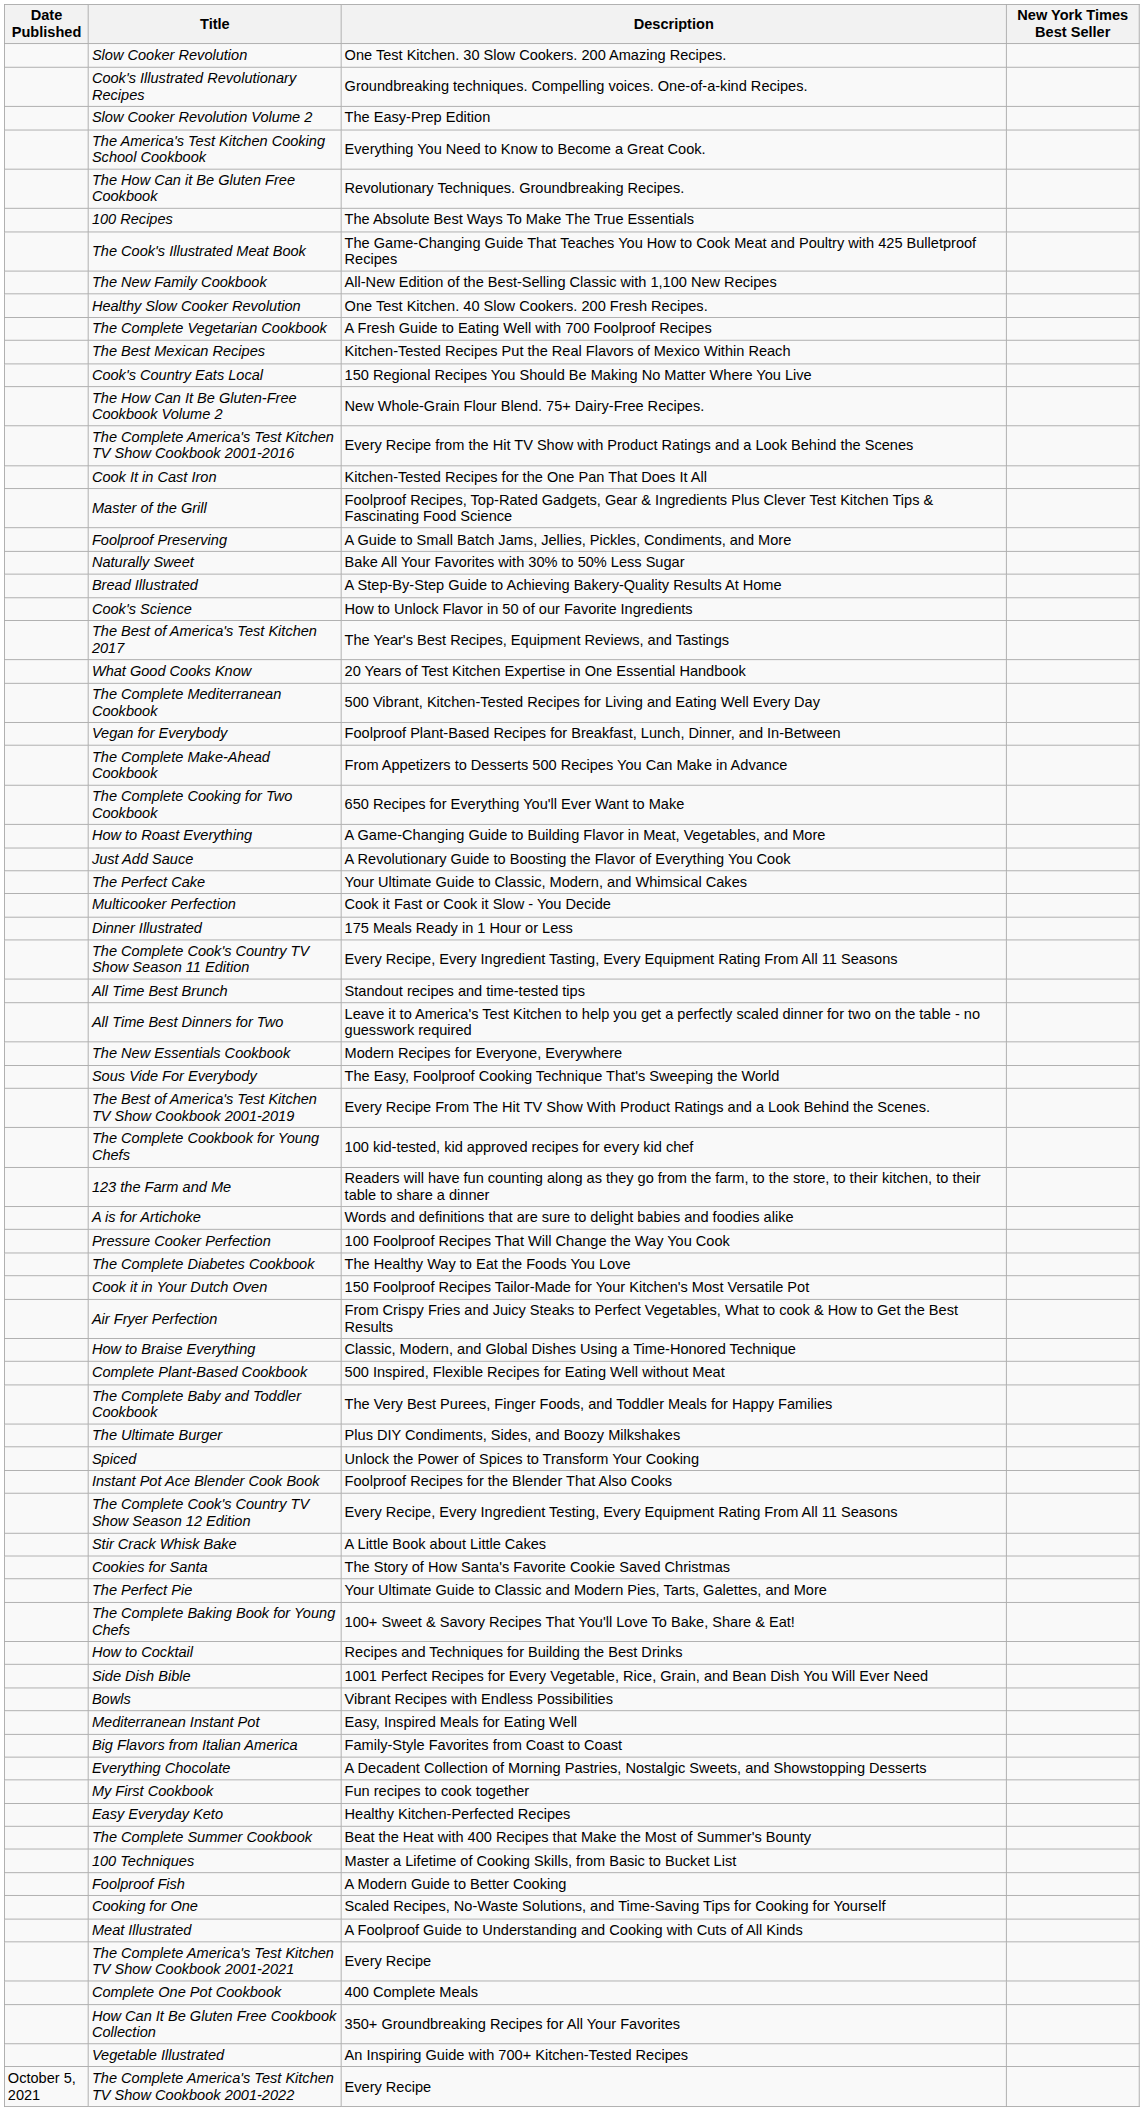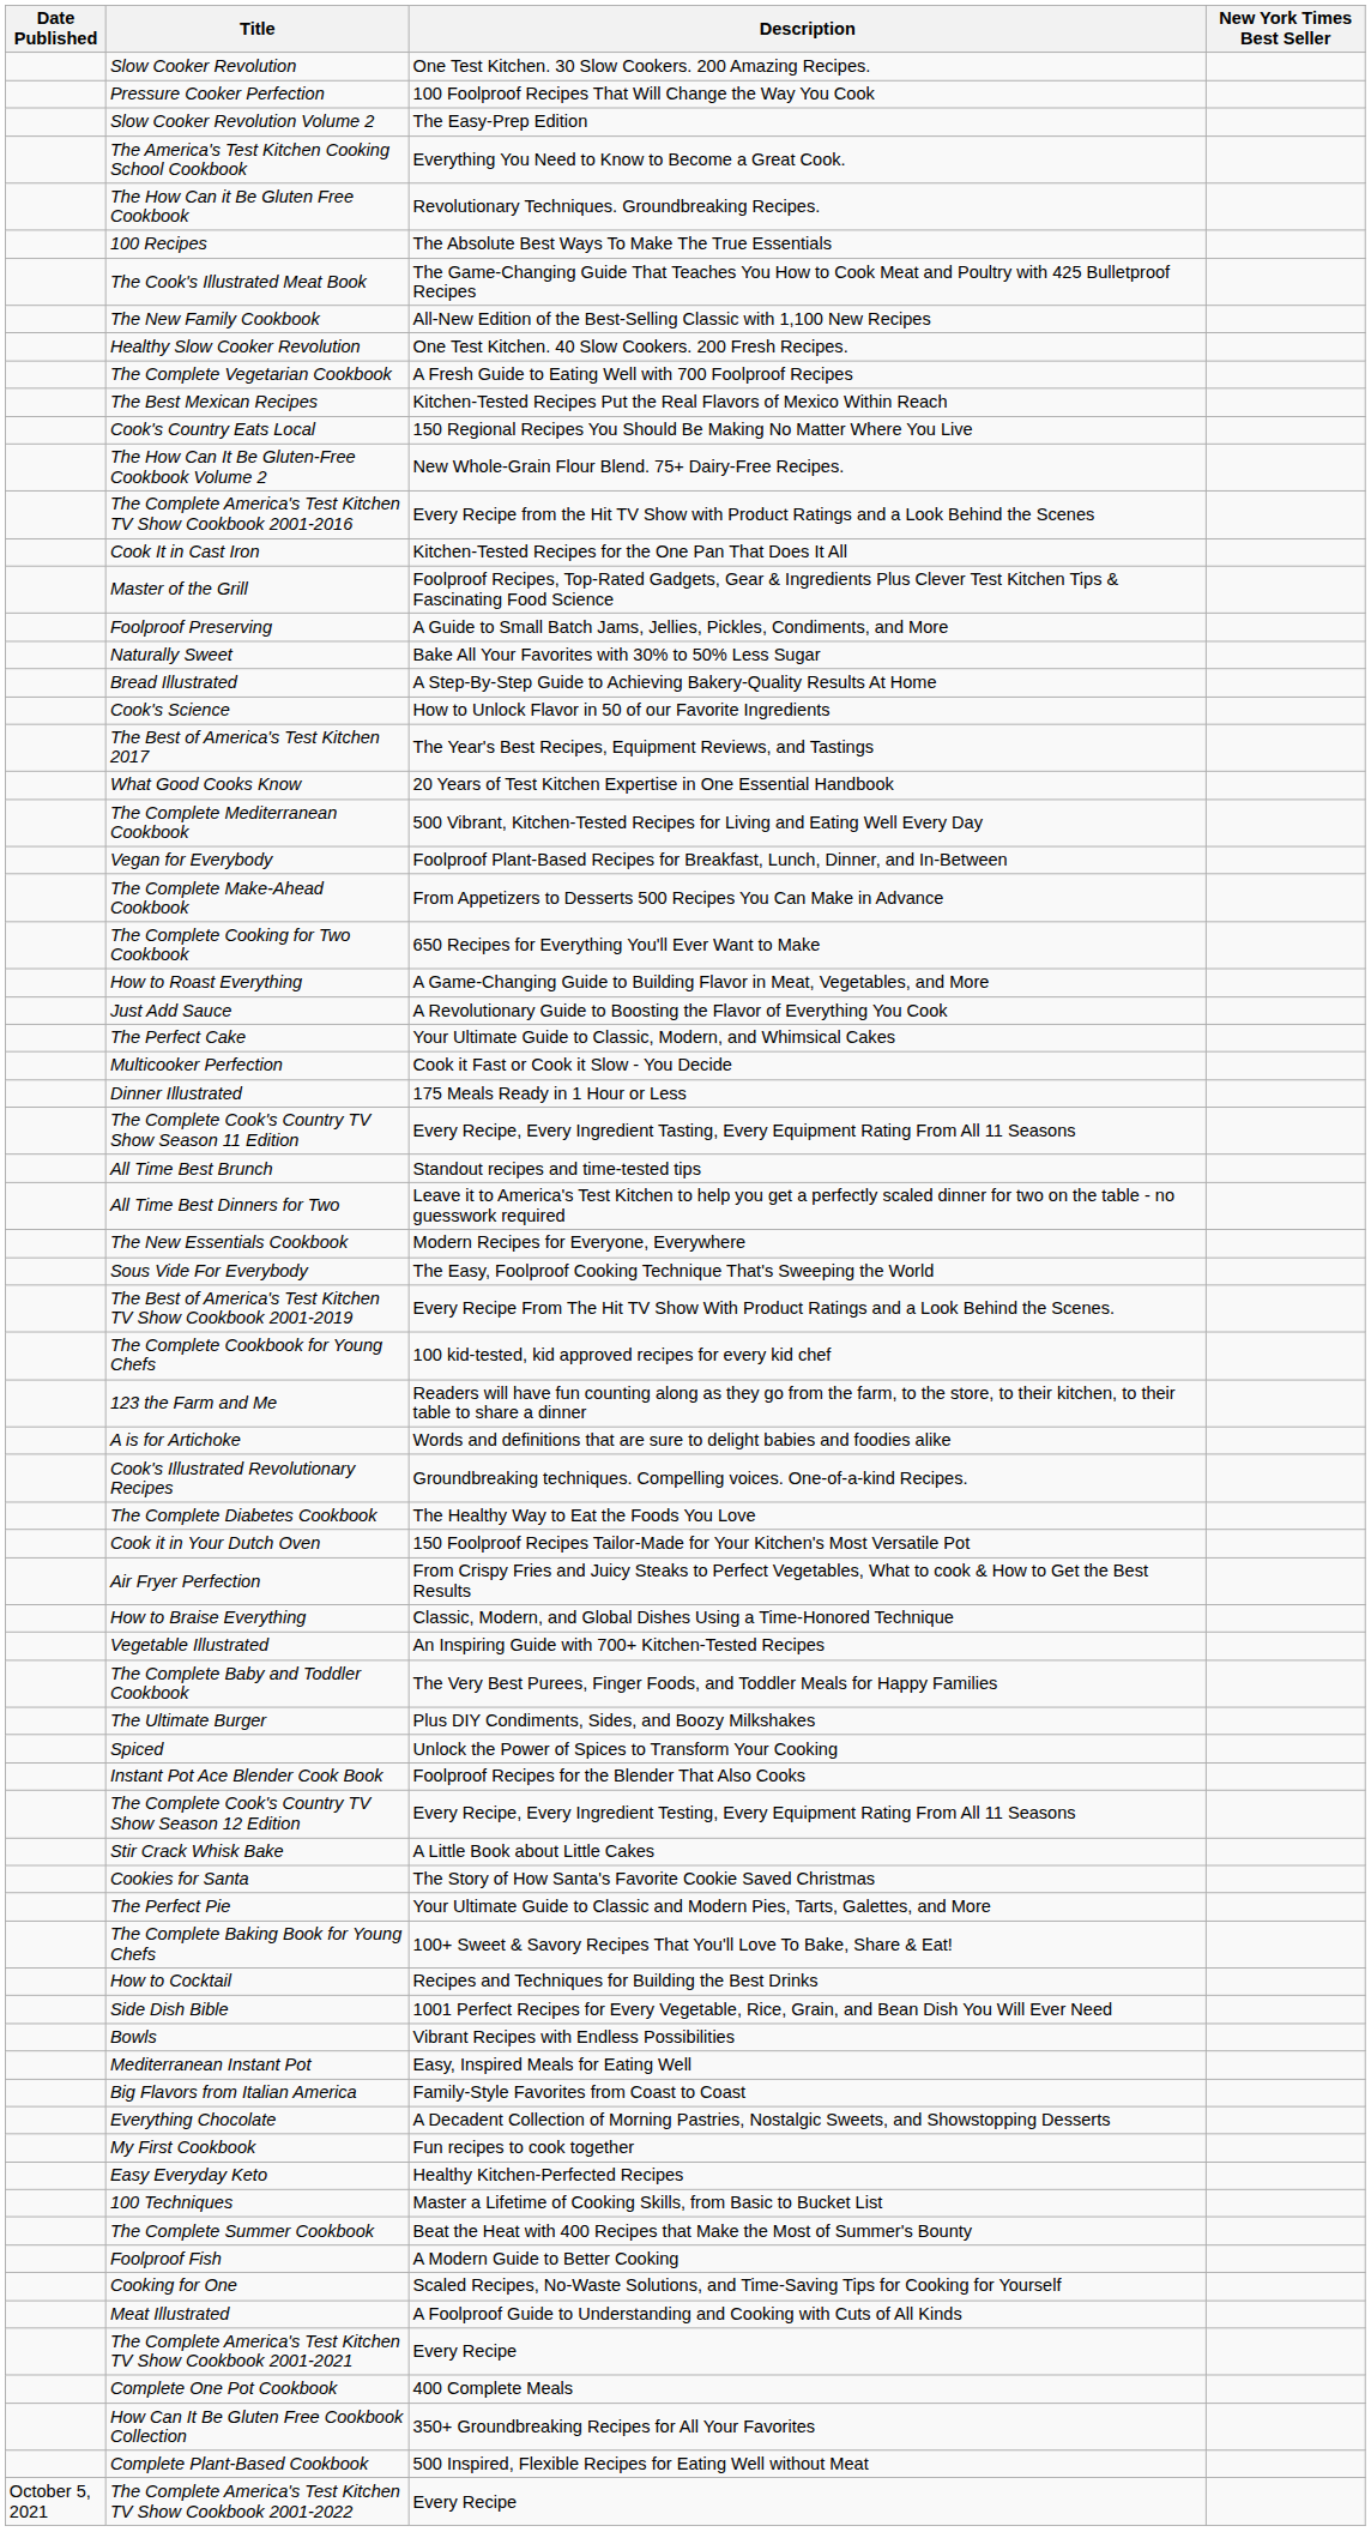 <table class=wikitable>
 <tr>
 <th width=4%>Date Published</th>
 <th width=19%>Title</th>
 <th width=50%>Description</th>
 <th width=10%>New York Times Best Seller</th>
 </tr>
 <tr>
 <td></td>
 <td><em>Slow Cooker Revolution</em></td>
 <td>One Test Kitchen. 30 Slow Cookers. 200 Amazing Recipes.</td>
 <td></td>
 </tr>
 <tr>
 <td></td>
-<td><em>Cook's Illustrated Revolutionary Recipes</em></td>
-<td>Groundbreaking techniques. Compelling voices. One-of-a-kind Recipes.</td>
+<td><em>Pressure Cooker Perfection</em></td>
+<td>100 Foolproof Recipes That Will Change the Way You Cook</td>
 <td></td>
 </tr>
 <tr>
 <td></td>
 <td><em>Slow Cooker Revolution Volume 2</em></td>
 <td>The Easy-Prep Edition</td>
 <td></td>
 </tr>
 <tr>
 <td></td>
 <td><em>The America's Test Kitchen Cooking School Cookbook</em></td>
 <td>Everything You Need to Know to Become a Great Cook.</td>
 <td></td>
 </tr>
 <tr>
 <td></td>
 <td><em>The How Can it Be Gluten Free Cookbook</em></td>
 <td>Revolutionary Techniques. Groundbreaking Recipes.</td>
 <td></td>
 </tr>
 <tr>
 <td></td>
 <td><em>100 Recipes</em></td>
 <td>The Absolute Best Ways To Make The True Essentials</td>
 <td></td>
 </tr>
 <tr>
 <td></td>
 <td><em>The Cook's Illustrated Meat Book</em></td>
 <td>The Game-Changing Guide That Teaches You How to Cook Meat and Poultry with 425 Bulletproof Recipes</td>
 <td></td>
 </tr>
 <tr>
 <td></td>
 <td><em>The New Family Cookbook</em></td>
 <td>All-New Edition of the Best-Selling Classic with 1,100 New Recipes</td>
 <td></td>
 </tr>
 <tr>
 <td></td>
 <td><em>Healthy Slow Cooker Revolution</em></td>
 <td>One Test Kitchen. 40 Slow Cookers. 200 Fresh Recipes.</td>
 <td></td>
 </tr>
 <tr>
 <td></td>
 <td><em>The Complete Vegetarian Cookbook</em></td>
 <td>A Fresh Guide to Eating Well with 700 Foolproof Recipes</td>
 <td></td>
 </tr>
 <tr>
 <td></td>
 <td><em>The Best Mexican Recipes</em></td>
 <td>Kitchen-Tested Recipes Put the Real Flavors of Mexico Within Reach</td>
 <td></td>
 </tr>
 <tr>
 <td></td>
 <td><em>Cook's Country Eats Local</em></td>
 <td>150 Regional Recipes You Should Be Making No Matter Where You Live</td>
 <td></td>
 </tr>
 <tr>
 <td></td>
 <td><em>The How Can It Be Gluten-Free Cookbook Volume 2</em></td>
 <td>New Whole-Grain Flour Blend. 75+ Dairy-Free Recipes.</td>
 <td></td>
 </tr>
 <tr>
 <td></td>
 <td><em>The Complete America's Test Kitchen TV Show Cookbook 2001-2016</em></td>
 <td>Every Recipe from the Hit TV Show with Product Ratings and a Look Behind the Scenes</td>
 <td></td>
 </tr>
 <tr>
 <td></td>
 <td><em>Cook It in Cast Iron</em></td>
 <td>Kitchen-Tested Recipes for the One Pan That Does It All</td>
 <td></td>
 </tr>
 <tr>
 <td></td>
 <td><em>Master of the Grill</em></td>
 <td>Foolproof Recipes, Top-Rated Gadgets, Gear & Ingredients Plus Clever Test Kitchen Tips & Fascinating Food Science</td>
 <td></td>
 </tr>
 <tr>
 <td></td>
 <td><em>Foolproof Preserving</em></td>
 <td>A Guide to Small Batch Jams, Jellies, Pickles, Condiments, and More</td>
 <td></td>
 </tr>
 <tr>
 <td></td>
 <td><em>Naturally Sweet</em></td>
 <td>Bake All Your Favorites with 30% to 50% Less Sugar</td>
 <td></td>
 </tr>
 <tr>
 <td></td>
 <td><em>Bread Illustrated</em></td>
 <td>A Step-By-Step Guide to Achieving Bakery-Quality Results At Home</td>
 <td></td>
 </tr>
 <tr>
 <td></td>
 <td><em>Cook's Science</em></td>
 <td>How to Unlock Flavor in 50 of our Favorite Ingredients</td>
 <td></td>
 </tr>
 <tr>
 <td></td>
 <td><em>The Best of America's Test Kitchen 2017</em></td>
 <td>The Year's Best Recipes, Equipment Reviews, and Tastings</td>
 <td></td>
 </tr>
 <tr>
 <td></td>
 <td><em>What Good Cooks Know</em></td>
 <td>20 Years of Test Kitchen Expertise in One Essential Handbook</td>
 <td></td>
 </tr>
 <tr>
 <td></td>
 <td><em>The Complete Mediterranean Cookbook</em></td>
 <td>500 Vibrant, Kitchen-Tested Recipes for Living and Eating Well Every Day</td>
 <td></td>
 </tr>
 <tr>
 <td></td>
 <td><em>Vegan for Everybody</em></td>
 <td>Foolproof Plant-Based Recipes for Breakfast, Lunch, Dinner, and In-Between</td>
 <td></td>
 </tr>
 <tr>
 <td></td>
 <td><em>The Complete Make-Ahead Cookbook</em></td>
 <td>From Appetizers to Desserts 500 Recipes You Can Make in Advance</td>
 <td></td>
 </tr>
 <tr>
 <td></td>
 <td><em>The Complete Cooking for Two Cookbook</em></td>
 <td>650 Recipes for Everything You'll Ever Want to Make</td>
 <td></td>
 </tr>
 <tr>
 <td></td>
 <td><em>How to Roast Everything</em></td>
 <td>A Game-Changing Guide to Building Flavor in Meat, Vegetables, and More</td>
 <td></td>
 </tr>
 <tr>
 <td></td>
 <td><em>Just Add Sauce</em></td>
 <td>A Revolutionary Guide to Boosting the Flavor of Everything You Cook</td>
 <td></td>
 </tr>
 <tr>
 <td></td>
 <td><em>The Perfect Cake</em></td>
 <td>Your Ultimate Guide to Classic, Modern, and Whimsical Cakes</td>
 <td></td>
 </tr>
 <tr>
 <td></td>
 <td><em>Multicooker Perfection</em></td>
 <td>Cook it Fast or Cook it Slow - You Decide</td>
 <td></td>
 </tr>
 <tr>
 <td></td>
 <td><em>Dinner Illustrated</em></td>
 <td>175 Meals Ready in 1 Hour or Less</td>
 <td></td>
 </tr>
 <tr>
 <td></td>
 <td><em>The Complete Cook's Country TV Show Season 11 Edition</em></td>
 <td>Every Recipe, Every Ingredient Tasting, Every Equipment Rating From All 11 Seasons</td>
 <td></td>
 </tr>
 <tr>
 <td></td>
 <td><em>All Time Best Brunch</em></td>
 <td>Standout recipes and time-tested tips</td>
 <td></td>
 </tr>
 <tr>
 <td></td>
 <td><em>All Time Best Dinners for Two</em></td>
 <td>Leave it to America's Test Kitchen to help you get a perfectly scaled dinner for two on the table - no guesswork required</td>
 <td></td>
 </tr>
 <tr>
 <td></td>
 <td><em>The New Essentials Cookbook</em></td>
 <td>Modern Recipes for Everyone, Everywhere</td>
 <td></td>
 </tr>
 <tr>
 <td></td>
 <td><em>Sous Vide For Everybody</em></td>
 <td>The Easy, Foolproof Cooking Technique That's Sweeping the World</td>
 <td></td>
 </tr>
 <tr>
 <td></td>
 <td><em>The Best of America's Test Kitchen TV Show Cookbook 2001-2019</em></td>
 <td>Every Recipe From The Hit TV Show With Product Ratings and a Look Behind the Scenes.</td>
 <td></td>
 </tr>
 <tr>
 <td></td>
 <td><em>The Complete Cookbook for Young Chefs</em></td>
 <td>100 kid-tested, kid approved recipes for every kid chef</td>
 <td></td>
 </tr>
 <tr>
 <td></td>
 <td><em>123 the Farm and Me</em></td>
 <td>Readers will have fun counting along as they go from the farm, to the store, to their kitchen, to their table to share a dinner</td>
 <td></td>
 </tr>
 <tr>
 <td></td>
 <td><em>A is for Artichoke</em></td>
 <td>Words and definitions that are sure to delight babies and foodies alike</td>
 <td></td>
 </tr>
 <tr>
 <td></td>
-<td><em>Pressure Cooker Perfection</em></td>
-<td>100 Foolproof Recipes That Will Change the Way You Cook</td>
+<td><em>Cook's Illustrated Revolutionary Recipes</em></td>
+<td>Groundbreaking techniques. Compelling voices. One-of-a-kind Recipes.</td>
 <td></td>
 </tr>
 <tr>
 <td></td>
 <td><em>The Complete Diabetes Cookbook</em></td>
 <td>The Healthy Way to Eat the Foods You Love</td>
 <td></td>
 </tr>
 <tr>
 <td></td>
 <td><em>Cook it in Your Dutch Oven</em></td>
 <td>150 Foolproof Recipes Tailor-Made for Your Kitchen's Most Versatile Pot</td>
 <td></td>
 </tr>
 <tr>
 <td></td>
 <td><em>Air Fryer Perfection</em></td>
 <td>From Crispy Fries and Juicy Steaks to Perfect Vegetables, What to cook & How to Get the Best Results</td>
 <td></td>
 </tr>
 <tr>
 <td></td>
 <td><em>How to Braise Everything</em></td>
 <td>Classic, Modern, and Global Dishes Using a Time-Honored Technique</td>
 <td></td>
 </tr>
 <tr>
 <td></td>
-<td><em>Complete Plant-Based Cookbook</em></td>
-<td>500 Inspired, Flexible Recipes for Eating Well without Meat</td>
+<td><em>Vegetable Illustrated</em></td>
+<td>An Inspiring Guide with 700+ Kitchen-Tested Recipes</td>
 <td></td>
 </tr>
 <tr>
 <td></td>
 <td><em>The Complete Baby and Toddler Cookbook</em></td>
 <td>The Very Best Purees, Finger Foods, and Toddler Meals for Happy Families</td>
 <td></td>
 </tr>
 <tr>
 <td></td>
 <td><em>The Ultimate Burger</em></td>
 <td>Plus DIY Condiments, Sides, and Boozy Milkshakes</td>
 <td></td>
 </tr>
 <tr>
 <td></td>
 <td><em>Spiced</em></td>
 <td>Unlock the Power of Spices to Transform Your Cooking</td>
 <td></td>
 </tr>
 <tr>
 <td></td>
 <td><em>Instant Pot Ace Blender Cook Book</em></td>
 <td>Foolproof Recipes for the Blender That Also Cooks</td>
 <td></td>
 </tr>
 <tr>
 <td></td>
 <td><em>The Complete Cook's Country TV Show Season 12 Edition</em></td>
 <td>Every Recipe, Every Ingredient Testing, Every Equipment Rating From All 11 Seasons</td>
 <td></td>
 </tr>
 <tr>
 <td></td>
 <td><em>Stir Crack Whisk Bake</em></td>
 <td>A Little Book about Little Cakes</td>
 <td></td>
 </tr>
 <tr>
 <td></td>
 <td><em>Cookies for Santa</em></td>
 <td>The Story of How Santa's Favorite Cookie Saved Christmas</td>
 <td></td>
 </tr>
 <tr>
 <td></td>
 <td><em>The Perfect Pie</em></td>
 <td>Your Ultimate Guide to Classic and Modern Pies, Tarts, Galettes, and More</td>
 <td></td>
 </tr>
 <tr>
 <td></td>
 <td><em>The Complete Baking Book for Young Chefs</em></td>
 <td>100+ Sweet & Savory Recipes That You'll Love To Bake, Share & Eat!</td>
 <td></td>
 </tr>
 <tr>
 <td></td>
 <td><em>How to Cocktail</em></td>
 <td>Recipes and Techniques for Building the Best Drinks</td>
 <td></td>
 </tr>
 <tr>
 <td></td>
 <td><em>Side Dish Bible</em></td>
 <td>1001 Perfect Recipes for Every Vegetable, Rice, Grain, and Bean Dish You Will Ever Need</td>
 <td></td>
 </tr>
 <tr>
 <td></td>
 <td><em>Bowls</em></td>
 <td>Vibrant Recipes with Endless Possibilities</td>
 <td></td>
 </tr>
 <tr>
 <td></td>
 <td><em>Mediterranean Instant Pot</em></td>
 <td>Easy, Inspired Meals for Eating Well</td>
 <td></td>
 </tr>
 <tr>
 <td></td>
 <td><em>Big Flavors from Italian America</em></td>
 <td>Family-Style Favorites from Coast to Coast</td>
 <td></td>
 </tr>
 <tr>
 <td></td>
 <td><em>Everything Chocolate</em></td>
 <td>A Decadent Collection of Morning Pastries, Nostalgic Sweets, and Showstopping Desserts</td>
 <td></td>
 </tr>
 <tr>
 <td></td>
 <td><em>My First Cookbook</em></td>
 <td>Fun recipes to cook together</td>
 <td></td>
 </tr>
 <tr>
 <td></td>
 <td><em>Easy Everyday Keto</em></td>
 <td>Healthy Kitchen-Perfected Recipes</td>
 <td></td>
 </tr>
 <tr>
 <td></td>
-<td><em>The Complete Summer Cookbook</em></td>
-<td>Beat the Heat with 400 Recipes that Make the Most of Summer's Bounty</td>
+<td><em>100 Techniques</em></td>
+<td>Master a Lifetime of Cooking Skills, from Basic to Bucket List</td>
 <td></td>
 </tr>
 <tr>
 <td></td>
-<td><em>100 Techniques</em></td>
-<td>Master a Lifetime of Cooking Skills, from Basic to Bucket List</td>
+<td><em>The Complete Summer Cookbook</em></td>
+<td>Beat the Heat with 400 Recipes that Make the Most of Summer's Bounty</td>
 <td></td>
 </tr>
 <tr>
 <td></td>
 <td><em>Foolproof Fish</em></td>
 <td>A Modern Guide to Better Cooking</td>
 <td></td>
 </tr>
 <tr>
 <td></td>
 <td><em>Cooking for One</em></td>
 <td>Scaled Recipes, No-Waste Solutions, and Time-Saving Tips for Cooking for Yourself</td>
 <td></td>
 </tr>
 <tr>
 <td></td>
 <td><em>Meat Illustrated</em></td>
 <td>A Foolproof Guide to Understanding and Cooking with Cuts of All Kinds</td>
 <td></td>
 </tr>
 <tr>
 <td></td>
 <td><em>The Complete America's Test Kitchen TV Show Cookbook 2001-2021</em></td>
 <td>Every Recipe</td>
 <td></td>
 </tr>
 <tr>
 <td></td>
 <td><em>Complete One Pot Cookbook</em></td>
 <td>400 Complete Meals</td>
 <td></td>
 </tr>
 <tr>
 <td></td>
 <td><em>How Can It Be Gluten Free Cookbook Collection</em></td>
 <td>350+ Groundbreaking Recipes for All Your Favorites</td>
 <td></td>
 </tr>
 <tr>
 <td></td>
-<td><em>Vegetable Illustrated</em></td>
-<td>An Inspiring Guide with 700+ Kitchen-Tested Recipes</td>
+<td><em>Complete Plant-Based Cookbook</em></td>
+<td>500 Inspired, Flexible Recipes for Eating Well without Meat</td>
 <td></td>
 </tr>
 <tr>
 <td>October 5, 2021</td>
 <td><em>The Complete America's Test Kitchen TV Show Cookbook 2001-2022</em></td>
 <td>Every Recipe</td>
 <td></td>
 </tr>
 </table>
